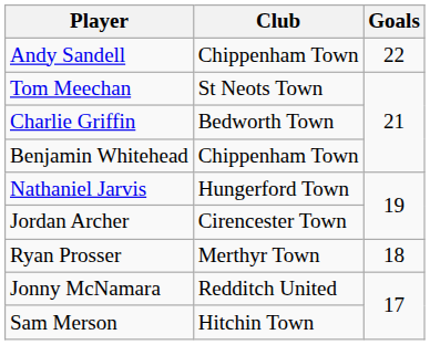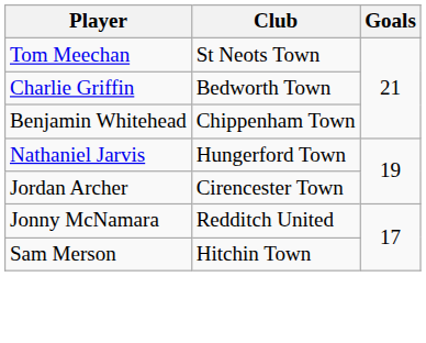 <table class="wikitable">
 <tr>
 <th>Player</th>
 <th>Club</th>
 <th>Goals</th>
-</tr>
-<tr>
-<td><a href='#'>Andy Sandell</a></td>
-<td>Chippenham Town</td>
-<td align="center">22</td>
 </tr>
 <tr>
 <td><a href='#'>Tom Meechan</a></td>
 <td>St Neots Town</td>
 <td align="center" rowspan="3">21</td>
 </tr>
 <tr>
 <td><a href='#'>Charlie Griffin</a></td>
 <td>Bedworth Town</td>
 </tr>
 <tr>
 <td>Benjamin Whitehead</td>
 <td>Chippenham Town</td>
 </tr>
 <tr>
 <td><a href='#'>Nathaniel Jarvis</a></td>
 <td>Hungerford Town</td>
 <td align="center" rowspan="2">19</td>
 </tr>
 <tr>
 <td>Jordan Archer</td>
 <td>Cirencester Town</td>
 </tr>
 <tr>
-<td>Ryan Prosser</td>
-<td>Merthyr Town</td>
-<td align="center">18</td>
-</tr>
-<tr>
 <td>Jonny McNamara</td>
 <td>Redditch United</td>
 <td align="center" rowspan="2">17</td>
 </tr>
 <tr>
 <td>Sam Merson</td>
 <td>Hitchin Town</td>
 </tr>
 </table>
